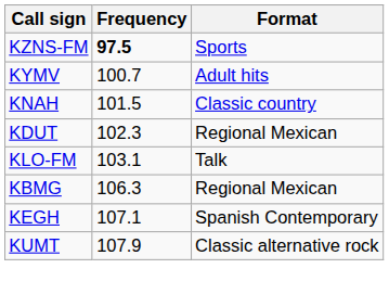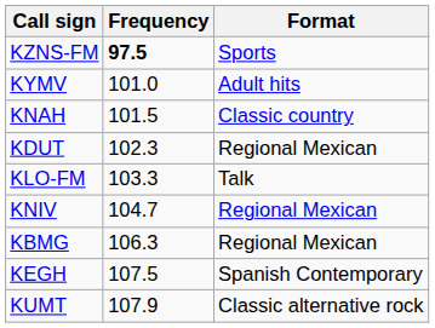 <table class="wikitable">
 <tr>
 <th>Call sign</th>
 <th>Frequency</th>
 <th>Format</th>
 </tr>
 <tr>
 <td><a href='#'>KZNS-FM</a></td>
 <td><strong>97.5</strong></td>
 <td><a href='#'>Sports</a></td>
 </tr>
 <tr>
 <td><a href='#'>KYMV</a></td>
-<td>100.7</td>
+<td>101.0</td>
 <td><a href='#'>Adult hits</a></td>
 </tr>
 <tr>
 <td><a href='#'>KNAH</a></td>
 <td>101.5</td>
 <td><a href='#'>Classic country</a></td>
 </tr>
 <tr>
 <td><a href='#'>KDUT</a></td>
 <td>102.3</td>
 <td>Regional Mexican</td>
 </tr>
 <tr>
 <td><a href='#'>KLO-FM</a></td>
-<td>103.1</td>
+<td>103.3</td>
 <td>Talk</td>
+</tr>
+<tr>
+<td><a href='#'>KNIV</a></td>
+<td>104.7</td>
+<td><a href='#'>Regional Mexican</a></td>
 </tr>
 <tr>
 <td><a href='#'>KBMG</a></td>
 <td>106.3</td>
 <td>Regional Mexican</td>
 </tr>
 <tr>
 <td><a href='#'>KEGH</a></td>
-<td>107.1</td>
+<td>107.5</td>
 <td>Spanish Contemporary</td>
 </tr>
 <tr>
 <td><a href='#'>KUMT</a></td>
 <td>107.9</td>
 <td>Classic alternative rock</td>
 </tr>
 </table>
